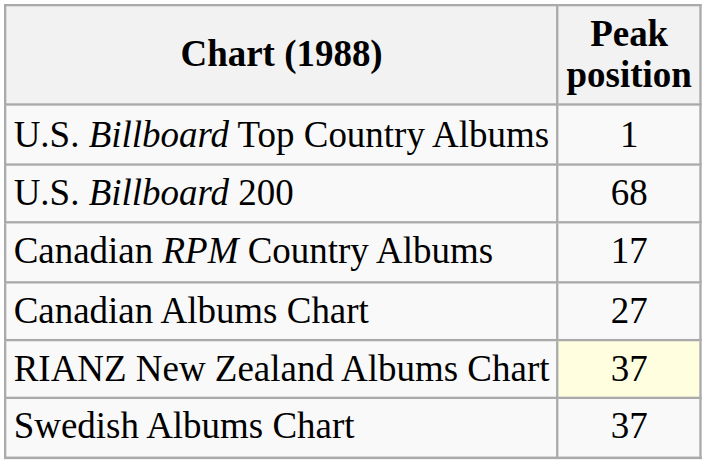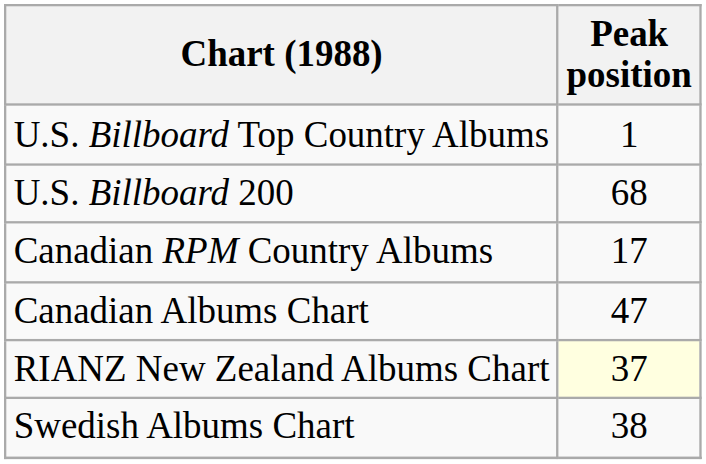 <table class="wikitable">
 <tr>
 <th>Chart (1988)</th>
 <th>Peak<br>position</th>
 </tr>
 <tr>
 <td>U.S. <em>Billboard</em> Top Country Albums</td>
 <td align="center">1</td>
 </tr>
 <tr>
 <td>U.S. <em>Billboard</em> 200</td>
 <td align="center">68</td>
 </tr>
 <tr>
 <td>Canadian <em>RPM</em> Country Albums</td>
 <td align="center">17</td>
 </tr>
 <tr>
 <td>Canadian Albums Chart</td>
-<td align="center">27</td>
+<td align="center">47</td>
 </tr>
 <tr>
 <td>RIANZ New Zealand Albums Chart</td>
 <td align="center" style="background: lightyellow;">37</td>
 </tr>
 <tr>
 <td>Swedish Albums Chart</td>
-<td align="center">37</td>
+<td align="center">38</td>
 </tr>
 <tr>
 </tr>
 </table>
